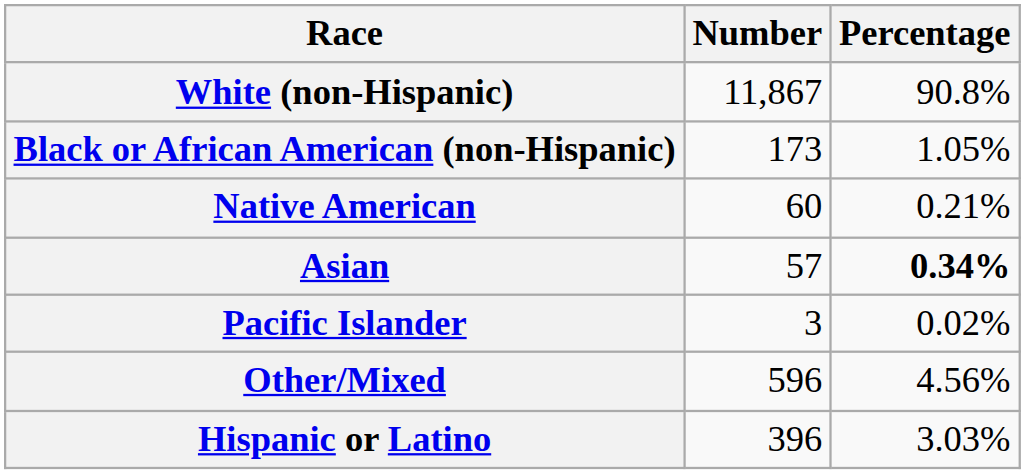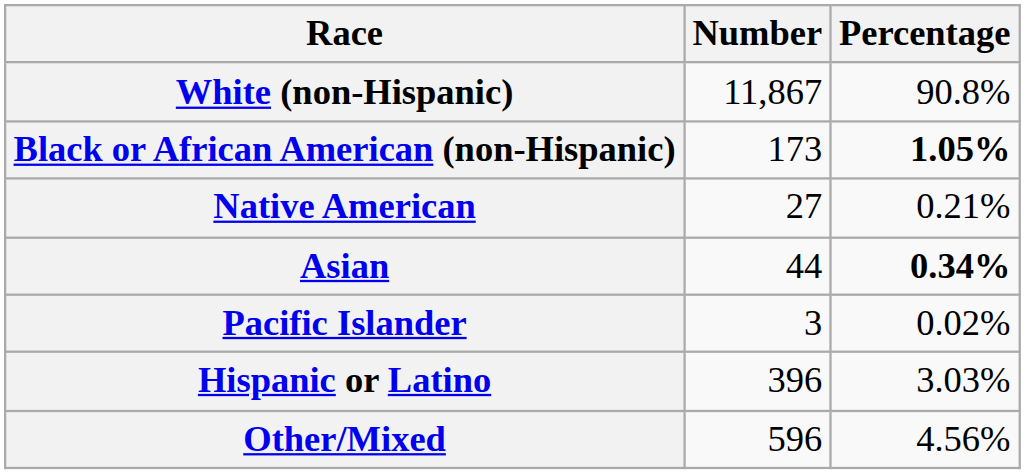 <table class="wikitable" style="text-align:right">
 <tr>
 <th scope="col">Race</th>
 <th scope="col">Number</th>
 <th scope="col">Percentage</th>
 </tr>
 <tr>
 <th scope="row"><a href='#'>White</a> (non-Hispanic)</th>
 <td>11,867</td>
 <td>90.8%</td>
 </tr>
 <tr>
 <th scope="row"><a href='#'>Black or African American</a> (non-Hispanic)</th>
 <td>173</td>
-<td>1.05%</td>
+<td><strong>1.05%</strong></td>
 </tr>
 <tr>
 <th scope="row"><a href='#'>Native American</a></th>
-<td>60</td>
+<td>27</td>
 <td>0.21%</td>
 </tr>
 <tr>
 <th scope="row"><a href='#'>Asian</a></th>
-<td>57</td>
+<td>44</td>
 <td><strong>0.34%</strong></td>
 </tr>
 <tr>
 <th scope="row"><a href='#'>Pacific Islander</a></th>
 <td>3</td>
 <td>0.02%</td>
 </tr>
 <tr>
+<th scope="row"><a href='#'>Hispanic</a> or <a href='#'>Latino</a></th>
+<td>396</td>
+<td>3.03%</td>
+</tr>
+<tr>
 <th scope="row"><a href='#'>Other/Mixed</a></th>
 <td>596</td>
 <td>4.56%</td>
 </tr>
-<tr>
-<th scope="row"><a href='#'>Hispanic</a> or <a href='#'>Latino</a></th>
-<td>396</td>
-<td>3.03%</td>
-</tr>
 </table>
